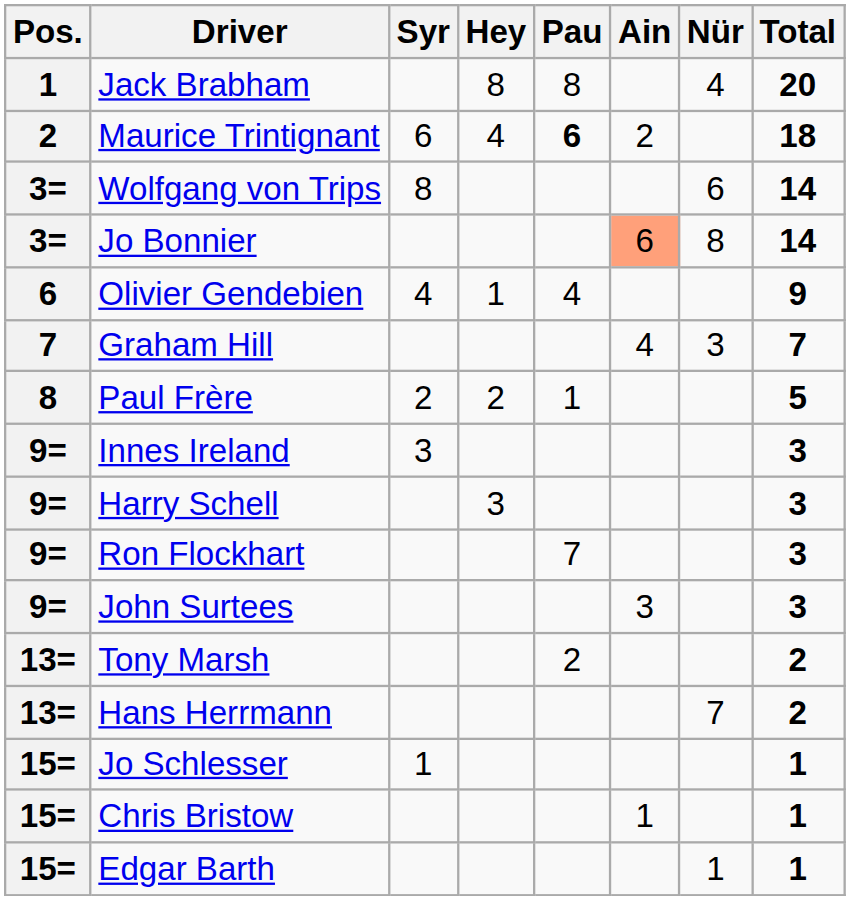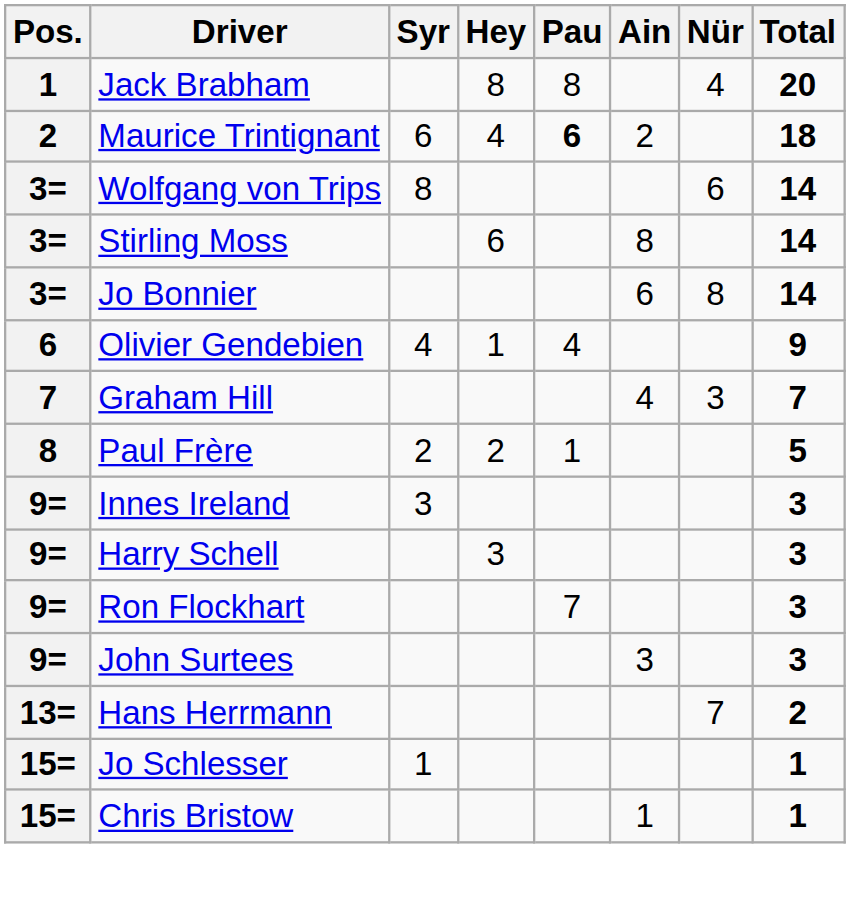 <table class="wikitable" style="font-size: 90%;">
 <tr>
 <th>Pos.</th>
 <th>Driver</th>
 <th>Syr</th>
 <th>Hey</th>
 <th>Pau</th>
 <th>Ain</th>
 <th>Nür</th>
 <th>Total</th>
 </tr>
 <tr>
 <th>1</th>
 <td> <a href='#'>Jack Brabham</a></td>
 <td></td>
 <td align=center>8</td>
 <td align=center>8</td>
 <td></td>
 <td align=center>4</td>
 <td align=center><strong>20</strong></td>
 </tr>
 <tr>
 <th>2</th>
 <td> <a href='#'>Maurice Trintignant</a></td>
 <td align=center>6</td>
 <td align=center>4</td>
 <td align=center><strong>6</strong></td>
 <td align=center>2</td>
 <td></td>
 <td align=center><strong>18</strong></td>
 </tr>
 <tr>
 <th>3=</th>
 <td> <a href='#'>Wolfgang von Trips</a></td>
 <td align=center>8</td>
 <td></td>
 <td></td>
 <td></td>
 <td align=center>6</td>
 <td align=center><strong>14</strong></td>
 </tr>
 <tr>
 <th>3=</th>
+<td> <a href='#'>Stirling Moss</a></td>
+<td></td>
+<td align=center>6</td>
+<td></td>
+<td align=center>8</td>
+<td></td>
+<td align=center><strong>14</strong></td>
+</tr>
+<tr>
+<th>3=</th>
 <td> <a href='#'>Jo Bonnier</a></td>
 <td></td>
 <td></td>
 <td></td>
-<td align=center style="background: lightsalmon;">6</td>
+<td align=center>6</td>
 <td align=center>8</td>
 <td align=center><strong>14</strong></td>
 </tr>
 <tr>
 <th>6</th>
 <td> <a href='#'>Olivier Gendebien</a></td>
 <td align=center>4</td>
 <td align=center>1</td>
 <td align=center>4</td>
 <td></td>
 <td></td>
 <td align=center><strong>9</strong></td>
 </tr>
 <tr>
 <th>7</th>
 <td> <a href='#'>Graham Hill</a></td>
 <td></td>
 <td></td>
 <td></td>
 <td align=center>4</td>
 <td align=center>3</td>
 <td align=center><strong>7</strong></td>
 </tr>
 <tr>
 <th>8</th>
 <td> <a href='#'>Paul Frère</a></td>
 <td align=center>2</td>
 <td align=center>2</td>
 <td align=center>1</td>
 <td></td>
 <td></td>
 <td align=center><strong>5</strong></td>
 </tr>
 <tr>
 <th>9=</th>
 <td> <a href='#'>Innes Ireland</a></td>
 <td align=center>3</td>
 <td></td>
 <td></td>
 <td></td>
 <td></td>
 <td align=center><strong>3</strong></td>
 </tr>
 <tr>
 <th>9=</th>
 <td> <a href='#'>Harry Schell</a></td>
 <td></td>
 <td align=center>3</td>
 <td></td>
 <td></td>
 <td></td>
 <td align=center><strong>3</strong></td>
 </tr>
 <tr>
 <th>9=</th>
 <td> <a href='#'>Ron Flockhart</a></td>
 <td></td>
 <td></td>
 <td align=center>7</td>
 <td></td>
 <td></td>
 <td align=center><strong>3</strong></td>
 </tr>
 <tr>
 <th>9=</th>
 <td> <a href='#'>John Surtees</a></td>
 <td></td>
 <td></td>
 <td></td>
 <td align=center>3</td>
 <td></td>
 <td align=center><strong>3</strong></td>
 </tr>
 <tr>
 <th>13=</th>
-<td> <a href='#'>Tony Marsh</a></td>
-<td></td>
-<td></td>
-<td align=center>2</td>
-<td></td>
-<td></td>
-<td align=center><strong>2</strong></td>
-</tr>
-<tr>
-<th>13=</th>
 <td> <a href='#'>Hans Herrmann</a></td>
 <td></td>
 <td></td>
 <td></td>
 <td></td>
 <td align=center>7</td>
 <td align=center><strong>2</strong></td>
 </tr>
 <tr>
 <th>15=</th>
 <td> <a href='#'>Jo Schlesser</a></td>
 <td align=center>1</td>
 <td></td>
 <td></td>
 <td></td>
 <td></td>
 <td align=center><strong>1</strong></td>
 </tr>
 <tr>
 <th>15=</th>
 <td> <a href='#'>Chris Bristow</a></td>
 <td></td>
 <td></td>
 <td></td>
 <td align=center>1</td>
 <td></td>
 <td align=center><strong>1</strong></td>
 </tr>
-<tr>
-<th>15=</th>
-<td> <a href='#'>Edgar Barth</a></td>
-<td></td>
-<td></td>
-<td></td>
-<td></td>
-<td align=center>1</td>
-<td align=center><strong>1</strong></td>
-</tr>
 </table>
